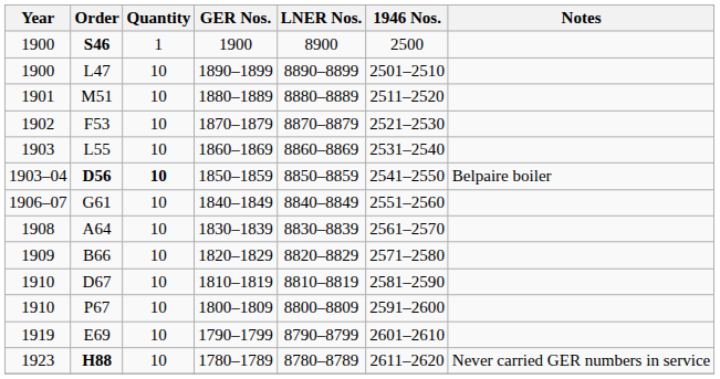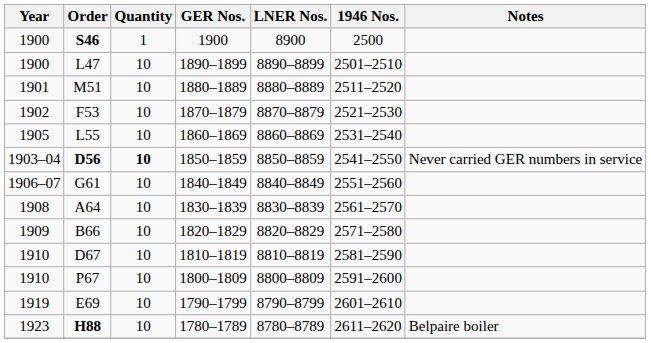 <table class=wikitable style=text-align:center>
 <tr>
 <th>Year</th>
 <th>Order</th>
 <th>Quantity</th>
 <th>GER Nos.</th>
 <th>LNER Nos.</th>
 <th>1946 Nos.</th>
 <th>Notes</th>
 </tr>
 <tr>
 <td>1900</td>
 <td><strong>S46</strong></td>
 <td>1</td>
 <td>1900</td>
 <td>8900</td>
 <td>2500</td>
 <td align=left></td>
 </tr>
 <tr>
 <td>1900</td>
 <td>L47</td>
 <td>10</td>
 <td>1890–1899</td>
 <td>8890–8899</td>
 <td>2501–2510</td>
 <td align=left></td>
 </tr>
 <tr>
 <td>1901</td>
 <td>M51</td>
 <td>10</td>
 <td>1880–1889</td>
 <td>8880–8889</td>
 <td>2511–2520</td>
 <td align=left></td>
 </tr>
 <tr>
 <td>1902</td>
 <td>F53</td>
 <td>10</td>
 <td>1870–1879</td>
 <td>8870–8879</td>
 <td>2521–2530</td>
 <td align=left></td>
 </tr>
 <tr>
-<td>1903</td>
+<td>1905</td>
 <td>L55</td>
 <td>10</td>
 <td>1860–1869</td>
 <td>8860–8869</td>
 <td>2531–2540</td>
 <td align=left></td>
 </tr>
 <tr>
 <td>1903–04</td>
 <td><strong>D56</strong></td>
 <td><strong>10</strong></td>
 <td>1850–1859</td>
 <td>8850–8859</td>
 <td>2541–2550</td>
-<td align=left>Belpaire boiler</td>
+<td align=left>Never carried GER numbers in service</td>
 </tr>
 <tr>
 <td>1906–07</td>
 <td>G61</td>
 <td>10</td>
 <td>1840–1849</td>
 <td>8840–8849</td>
 <td>2551–2560</td>
 <td align=left></td>
 </tr>
 <tr>
 <td>1908</td>
 <td>A64</td>
 <td>10</td>
 <td>1830–1839</td>
 <td>8830–8839</td>
 <td>2561–2570</td>
 <td align=left></td>
 </tr>
 <tr>
 <td>1909</td>
 <td>B66</td>
 <td>10</td>
 <td>1820–1829</td>
 <td>8820–8829</td>
 <td>2571–2580</td>
 <td align=left></td>
 </tr>
 <tr>
 <td>1910</td>
 <td>D67</td>
 <td>10</td>
 <td>1810–1819</td>
 <td>8810–8819</td>
 <td>2581–2590</td>
 <td align=left></td>
 </tr>
 <tr>
 <td>1910</td>
 <td>P67</td>
 <td>10</td>
 <td>1800–1809</td>
 <td>8800–8809</td>
 <td>2591–2600</td>
 <td align=left></td>
 </tr>
 <tr>
 <td>1919</td>
 <td>E69</td>
 <td>10</td>
 <td>1790–1799</td>
 <td>8790–8799</td>
 <td>2601–2610</td>
 <td align=left></td>
 </tr>
 <tr>
 <td>1923</td>
 <td><strong>H88</strong></td>
 <td>10</td>
 <td>1780–1789</td>
 <td>8780–8789</td>
 <td>2611–2620</td>
-<td align=left>Never carried GER numbers in service</td>
+<td align=left>Belpaire boiler</td>
 </tr>
 <tr>
 </tr>
 </table>
